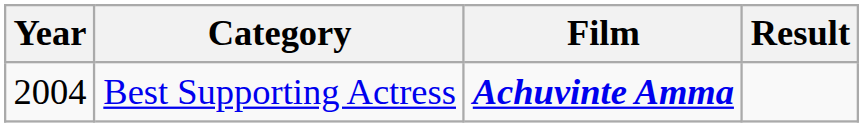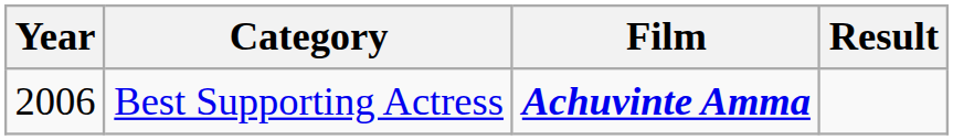 <table class="wikitable">
 <tr>
 <th>Year</th>
 <th>Category</th>
 <th>Film</th>
 <th>Result</th>
 </tr>
 <tr>
-<td>2004</td>
+<td>2006</td>
 <td><a href='#'>Best Supporting Actress</a></td>
 <td><strong><em><a href='#'>Achuvinte Amma</a></em></strong></td>
 <td></td>
 </tr>
 </table>
